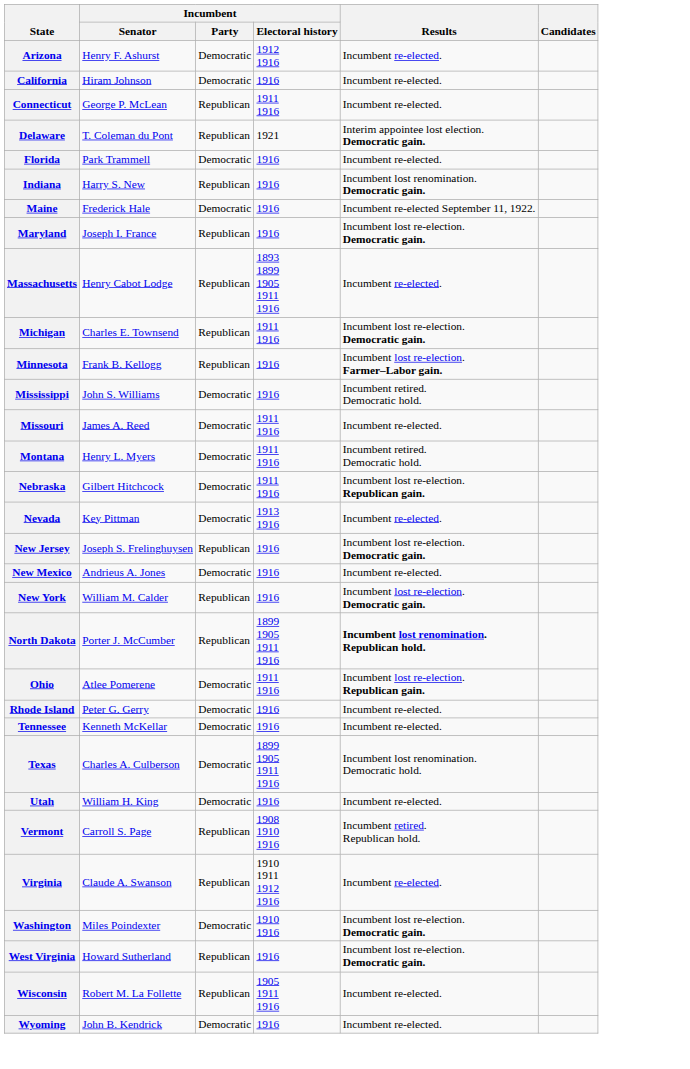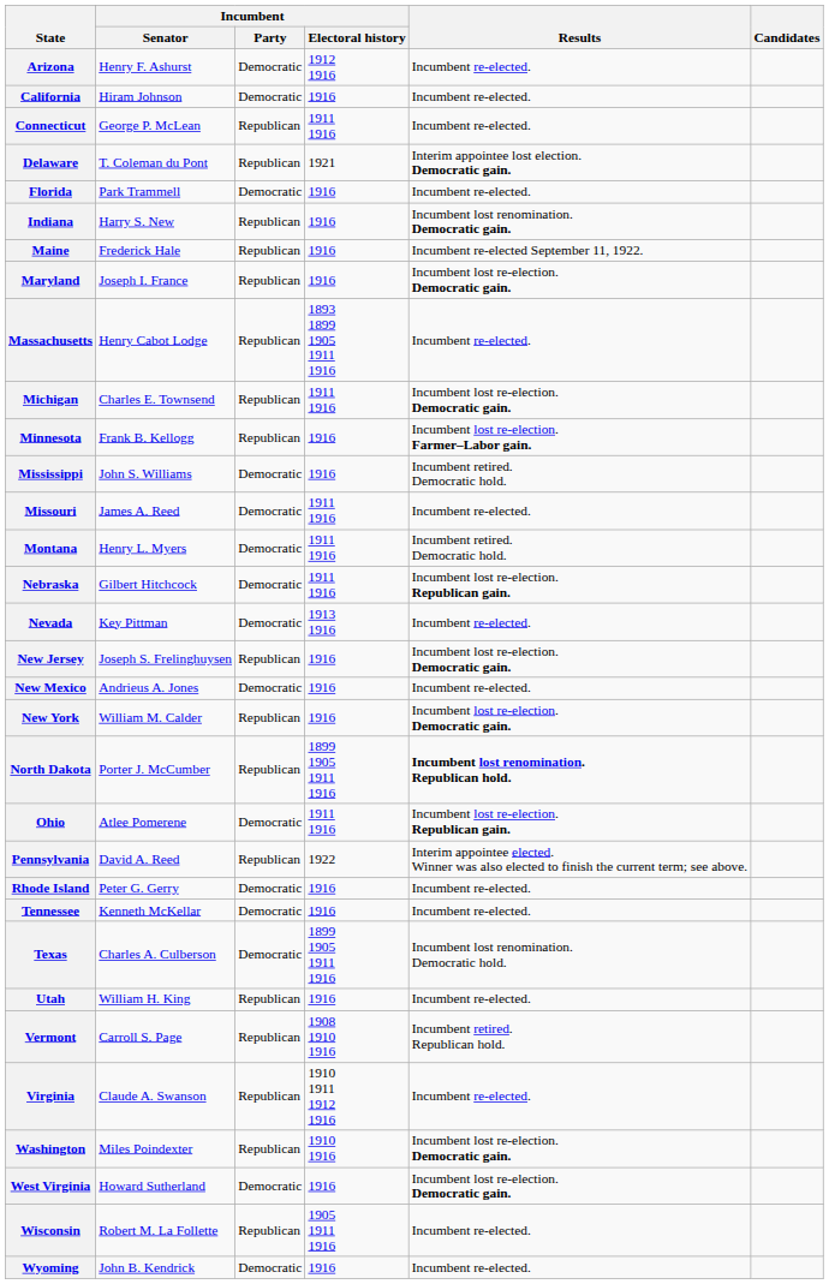 <table class=wikitable>
 <tr valign=bottom>
 <th rowspan=2>State</th>
 <th colspan=3>Incumbent</th>
 <th rowspan=2>Results</th>
 <th rowspan=2>Candidates</th>
 </tr>
 <tr>
 <th>Senator</th>
 <th>Party</th>
 <th>Electoral history</th>
 </tr>
 <tr>
 <th><a href='#'>Arizona</a></th>
 <td><a href='#'>Henry F. Ashurst</a></td>
 <td>Democratic</td>
 <td><a href='#'>1912 </a><br><a href='#'>1916</a></td>
 <td>Incumbent <a href='#'>re-elected</a>.</td>
 <td nowrap></td>
 </tr>
 <tr>
 <th><a href='#'>California</a></th>
 <td><a href='#'>Hiram Johnson</a></td>
 <td>Democratic</td>
 <td><a href='#'>1916</a></td>
 <td>Incumbent re-elected.</td>
 <td nowrap></td>
 </tr>
 <tr>
 <th><a href='#'>Connecticut</a></th>
 <td><a href='#'>George P. McLean</a></td>
 <td>Republican</td>
 <td><a href='#'>1911</a><br><a href='#'>1916</a></td>
 <td>Incumbent re-elected.</td>
 <td nowrap></td>
 </tr>
 <tr>
 <th><a href='#'>Delaware</a></th>
 <td><a href='#'>T. Coleman du Pont</a></td>
 <td>Republican</td>
 <td>1921 </td>
 <td>Interim appointee lost election.<br><strong>Democratic gain.</strong></td>
 <td nowrap></td>
 </tr>
 <tr>
 <th><a href='#'>Florida</a></th>
 <td><a href='#'>Park Trammell</a></td>
 <td>Democratic</td>
 <td><a href='#'>1916</a></td>
 <td>Incumbent re-elected.</td>
 <td nowrap></td>
 </tr>
 <tr>
 <th><a href='#'>Indiana</a></th>
 <td><a href='#'>Harry S. New</a></td>
 <td>Republican</td>
 <td><a href='#'>1916</a></td>
 <td>Incumbent lost renomination.<br><strong>Democratic gain.</strong></td>
 <td nowrap></td>
 </tr>
 <tr>
 <th><a href='#'>Maine</a></th>
 <td><a href='#'>Frederick Hale</a></td>
-<td>Democratic</td>
+<td>Republican</td>
 <td><a href='#'>1916</a></td>
 <td>Incumbent re-elected September 11, 1922.</td>
 <td nowrap></td>
 </tr>
 <tr>
 <th><a href='#'>Maryland</a></th>
 <td><a href='#'>Joseph I. France</a></td>
 <td>Republican</td>
 <td><a href='#'>1916</a></td>
 <td>Incumbent lost re-election.<br><strong>Democratic gain.</strong></td>
 <td nowrap></td>
 </tr>
 <tr>
 <th><a href='#'>Massachusetts</a></th>
 <td><a href='#'>Henry Cabot Lodge</a></td>
 <td>Republican</td>
 <td><a href='#'>1893</a><br><a href='#'>1899</a><br><a href='#'>1905</a><br><a href='#'>1911</a><br><a href='#'>1916</a></td>
 <td>Incumbent <a href='#'>re-elected</a>.</td>
 <td nowrap></td>
 </tr>
 <tr>
 <th><a href='#'>Michigan</a></th>
 <td><a href='#'>Charles E. Townsend</a></td>
 <td>Republican</td>
 <td><a href='#'>1911</a><br><a href='#'>1916</a></td>
 <td>Incumbent lost re-election.<br><strong>Democratic gain.</strong></td>
 <td nowrap></td>
 </tr>
 <tr>
 <th><a href='#'>Minnesota</a></th>
 <td><a href='#'>Frank B. Kellogg</a></td>
 <td>Republican</td>
 <td><a href='#'>1916</a></td>
 <td>Incumbent <a href='#'>lost re-election</a>.<br><strong>Farmer–Labor gain.</strong></td>
 <td nowrap></td>
 </tr>
 <tr>
 <th><a href='#'>Mississippi</a></th>
 <td><a href='#'>John S. Williams</a></td>
 <td>Democratic</td>
 <td><a href='#'>1916</a></td>
 <td>Incumbent retired.<br>Democratic hold.</td>
 <td nowrap></td>
 </tr>
 <tr>
 <th><a href='#'>Missouri</a></th>
 <td><a href='#'>James A. Reed</a></td>
 <td>Democratic</td>
 <td><a href='#'>1911</a><br><a href='#'>1916</a></td>
 <td>Incumbent re-elected.</td>
 <td nowrap></td>
 </tr>
 <tr>
 <th><a href='#'>Montana</a></th>
 <td><a href='#'>Henry L. Myers</a></td>
 <td>Democratic</td>
 <td><a href='#'>1911</a><br><a href='#'>1916</a></td>
 <td>Incumbent retired.<br>Democratic hold.</td>
 <td nowrap></td>
 </tr>
 <tr>
 <th><a href='#'>Nebraska</a></th>
 <td><a href='#'>Gilbert Hitchcock</a></td>
 <td>Democratic</td>
 <td><a href='#'>1911</a><br><a href='#'>1916</a></td>
 <td>Incumbent lost re-election.<br><strong>Republican gain.</strong></td>
 <td nowrap></td>
 </tr>
 <tr>
 <th><a href='#'>Nevada</a></th>
 <td><a href='#'>Key Pittman</a></td>
 <td>Democratic</td>
 <td><a href='#'>1913 </a><br><a href='#'>1916</a></td>
 <td>Incumbent <a href='#'>re-elected</a>.</td>
 <td nowrap></td>
 </tr>
 <tr>
 <th><a href='#'>New Jersey</a></th>
 <td><a href='#'>Joseph S. Frelinghuysen</a></td>
 <td>Republican</td>
 <td><a href='#'>1916</a></td>
 <td>Incumbent lost re-election.<br><strong>Democratic gain.</strong></td>
 <td nowrap></td>
 </tr>
 <tr>
 <th><a href='#'>New Mexico</a></th>
 <td><a href='#'>Andrieus A. Jones</a></td>
 <td>Democratic</td>
 <td><a href='#'>1916</a></td>
 <td>Incumbent re-elected.</td>
 <td nowrap></td>
 </tr>
 <tr>
 <th><a href='#'>New York</a></th>
 <td><a href='#'>William M. Calder</a></td>
 <td>Republican</td>
 <td><a href='#'>1916</a></td>
 <td>Incumbent <a href='#'>lost re-election</a>.<br><strong>Democratic gain.</strong></td>
 <td nowrap></td>
 </tr>
 <tr>
 <th><a href='#'>North Dakota</a></th>
 <td><a href='#'>Porter J. McCumber</a></td>
 <td>Republican</td>
 <td><a href='#'>1899</a><br><a href='#'>1905</a><br><a href='#'>1911</a><br><a href='#'>1916</a></td>
 <td><strong>Incumbent <a href='#'>lost renomination</a>.<br>Republican hold.</strong></td>
 <td nowrap></td>
 </tr>
 <tr>
 <th><a href='#'>Ohio</a></th>
 <td><a href='#'>Atlee Pomerene</a></td>
 <td>Democratic</td>
 <td><a href='#'>1911</a><br><a href='#'>1916</a></td>
 <td>Incumbent <a href='#'>lost re-election</a>.<br><strong>Republican gain.</strong></td>
 <td nowrap></td>
 </tr>
 <tr>
+<th><a href='#'>Pennsylvania</a></th>
+<td><a href='#'>David A. Reed</a></td>
+<td>Republican</td>
+<td>1922 </td>
+<td>Interim appointee <a href='#'>elected</a>.<br>Winner was also elected to finish the current term; see above.</td>
+<td nowrap></td>
+</tr>
+<tr>
 <th><a href='#'>Rhode Island</a></th>
 <td><a href='#'>Peter G. Gerry</a></td>
 <td>Democratic</td>
 <td><a href='#'>1916</a></td>
 <td>Incumbent re-elected.</td>
 <td nowrap></td>
 </tr>
 <tr>
 <th><a href='#'>Tennessee</a></th>
 <td><a href='#'>Kenneth McKellar</a></td>
 <td>Democratic</td>
 <td><a href='#'>1916</a></td>
 <td>Incumbent re-elected.</td>
 <td nowrap></td>
 </tr>
 <tr>
 <th><a href='#'>Texas</a></th>
 <td><a href='#'>Charles A. Culberson</a></td>
 <td>Democratic</td>
 <td><a href='#'>1899</a><br><a href='#'>1905</a><br><a href='#'>1911</a><br><a href='#'>1916</a></td>
 <td>Incumbent lost renomination.<br>Democratic hold.</td>
 <td nowrap></td>
 </tr>
 <tr>
 <th><a href='#'>Utah</a></th>
 <td><a href='#'>William H. King</a></td>
-<td>Democratic</td>
+<td>Republican</td>
 <td><a href='#'>1916</a></td>
 <td>Incumbent re-elected.</td>
 <td nowrap></td>
 </tr>
 <tr>
 <th><a href='#'>Vermont</a></th>
 <td><a href='#'>Carroll S. Page</a></td>
 <td>Republican</td>
 <td><a href='#'>1908 </a><br><a href='#'>1910</a><br><a href='#'>1916</a></td>
 <td>Incumbent <a href='#'>retired</a>.<br>Republican hold.</td>
 <td nowrap></td>
 </tr>
 <tr>
 <th><a href='#'>Virginia</a></th>
 <td><a href='#'>Claude A. Swanson</a></td>
 <td>Republican</td>
 <td>1910 <br>1911 <br><a href='#'>1912 </a><br><a href='#'>1916</a></td>
 <td>Incumbent <a href='#'>re-elected</a>.</td>
 <td nowrap></td>
 </tr>
 <tr>
 <th><a href='#'>Washington</a></th>
 <td><a href='#'>Miles Poindexter</a></td>
-<td>Democratic</td>
+<td>Republican</td>
 <td><a href='#'>1910</a><br><a href='#'>1916</a></td>
 <td>Incumbent lost re-election.<br><strong>Democratic gain.</strong></td>
 <td nowrap></td>
 </tr>
 <tr>
 <th><a href='#'>West Virginia</a></th>
 <td><a href='#'>Howard Sutherland</a></td>
-<td>Republican</td>
+<td>Democratic</td>
 <td><a href='#'>1916</a></td>
 <td>Incumbent lost re-election.<br><strong>Democratic gain.</strong></td>
 <td nowrap></td>
 </tr>
 <tr>
 <th><a href='#'>Wisconsin</a></th>
 <td><a href='#'>Robert M. La Follette</a></td>
 <td>Republican</td>
 <td><a href='#'>1905</a><br><a href='#'>1911</a><br><a href='#'>1916</a></td>
 <td>Incumbent re-elected.</td>
 <td nowrap></td>
 </tr>
 <tr>
 <th><a href='#'>Wyoming</a></th>
 <td><a href='#'>John B. Kendrick</a></td>
 <td>Democratic</td>
 <td><a href='#'>1916</a></td>
 <td>Incumbent re-elected.</td>
 <td nowrap></td>
 </tr>
 </table>
